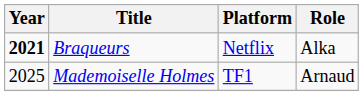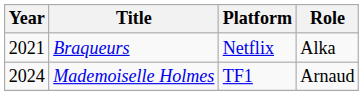 <table class="wikitable">
 <tr>
 <th>Year</th>
 <th>Title</th>
 <th>Platform</th>
 <th>Role</th>
 </tr>
 <tr>
-<td><strong>2021</strong></td>
+<td>2021</td>
 <td><a href='#'><em>Braqueurs</em></a></td>
 <td><a href='#'>Netflix</a></td>
 <td>Alka</td>
 </tr>
 <tr>
-<td>2025</td>
+<td>2024</td>
 <td><em><a href='#'>Mademoiselle Holmes</a></em></td>
 <td><a href='#'>TF1</a></td>
 <td>Arnaud</td>
 </tr>
 <tr>
 </tr>
 </table>
